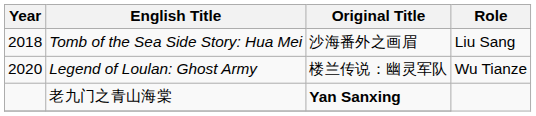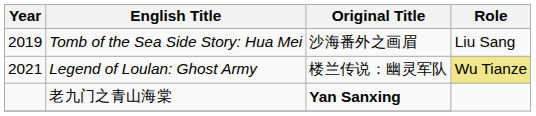 <table class="wikitable sortable">
 <tr>
 <th>Year</th>
 <th>English Title</th>
 <th>Original Title</th>
 <th>Role</th>
 </tr>
 <tr>
-<td>2018</td>
+<td>2019</td>
 <td><em>Tomb of the Sea Side Story: Hua Mei</em></td>
 <td>沙海番外之画眉</td>
 <td>Liu Sang</td>
 </tr>
 <tr>
-<td>2020</td>
+<td>2021</td>
 <td><em>Legend of Loulan: Ghost Army</em></td>
 <td>楼兰传说：幽灵军队</td>
-<td>Wu Tianze</td>
+<td style="background: khaki;">Wu Tianze</td>
 </tr>
 <tr>
 <td></td>
 <td>老九门之青山海棠</td>
 <td><strong>Yan Sanxing</strong></td>
 </tr>
 <tr>
 </tr>
 </table>
